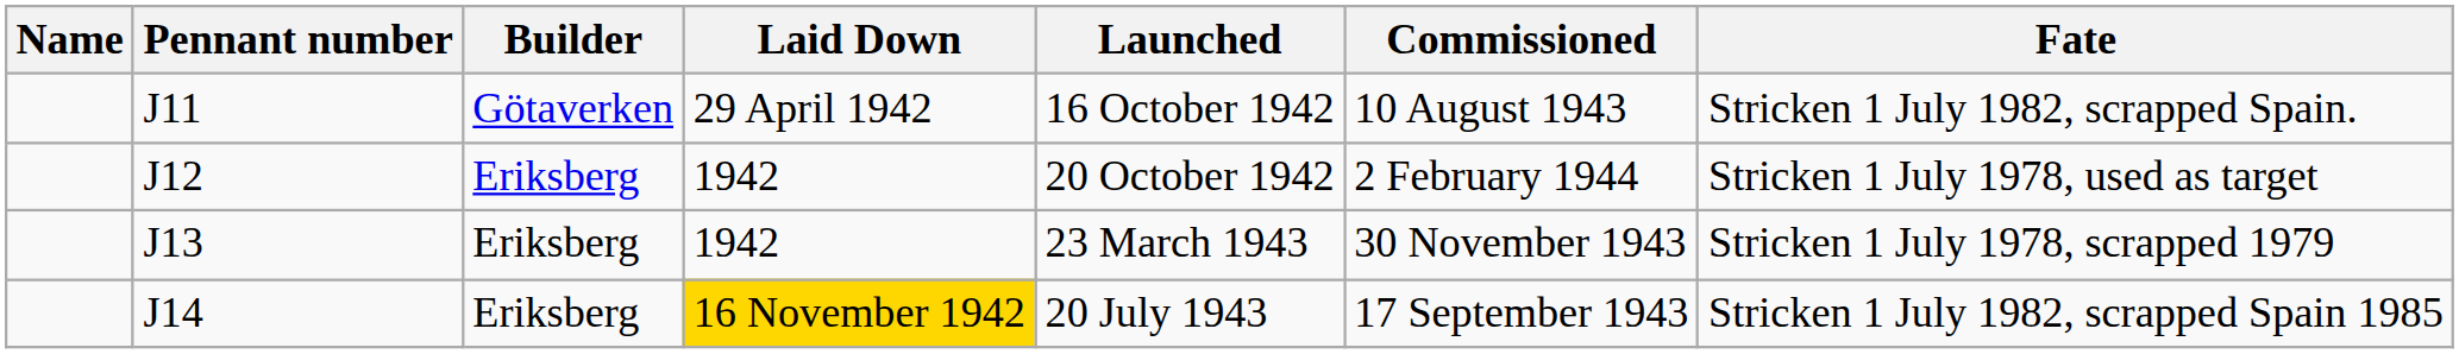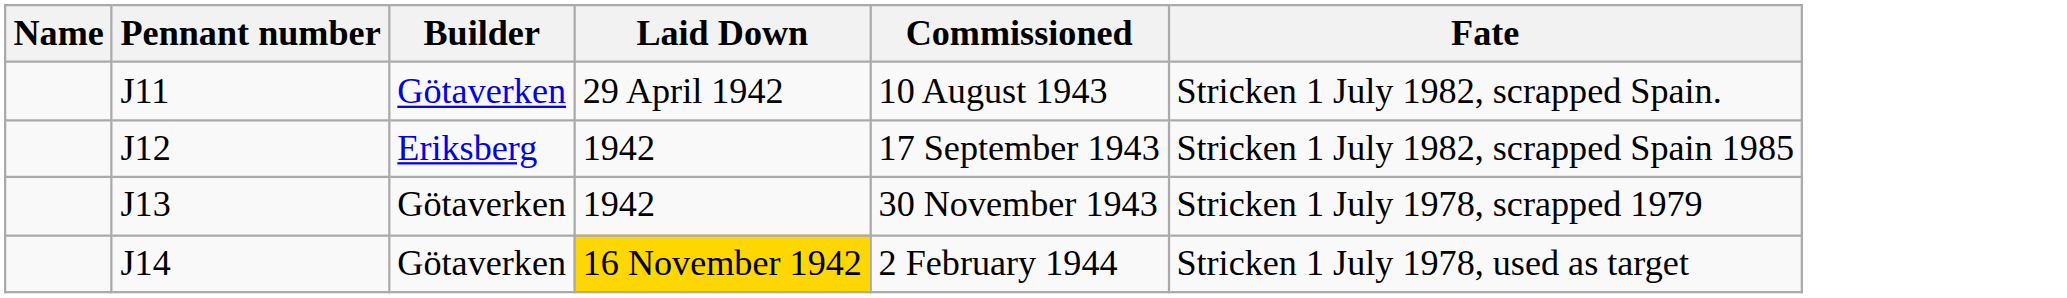 <table class="wikitable" border="1">
 <tr>
 <th>Name</th>
 <th>Pennant number</th>
 <th>Builder</th>
 <th>Laid Down</th>
-<th>Launched</th>
 <th>Commissioned</th>
 <th>Fate</th>
 </tr>
 <tr>
 <td></td>
 <td>J11</td>
 <td><a href='#'>Götaverken</a></td>
 <td>29 April 1942</td>
-<td>16 October 1942</td>
 <td>10 August 1943</td>
 <td>Stricken 1 July 1982, scrapped Spain.</td>
 </tr>
 <tr>
 <td></td>
 <td>J12</td>
 <td><a href='#'>Eriksberg</a></td>
 <td>1942</td>
-<td>20 October 1942</td>
-<td>2 February 1944</td>
-<td>Stricken 1 July 1978, used as target</td>
+<td>17 September 1943</td>
+<td>Stricken 1 July 1982, scrapped Spain 1985</td>
 </tr>
 <tr>
 <td></td>
 <td>J13</td>
-<td>Eriksberg</td>
+<td>Götaverken</td>
 <td>1942</td>
-<td>23 March 1943</td>
 <td>30 November 1943</td>
 <td>Stricken 1 July 1978, scrapped 1979</td>
 </tr>
 <tr>
 <td></td>
 <td>J14</td>
-<td>Eriksberg</td>
+<td>Götaverken</td>
 <td style="background: gold;">16 November 1942</td>
-<td>20 July 1943</td>
-<td>17 September 1943</td>
-<td>Stricken 1 July 1982, scrapped Spain 1985</td>
+<td>2 February 1944</td>
+<td>Stricken 1 July 1978, used as target</td>
 </tr>
 </table>
